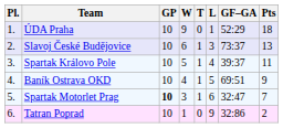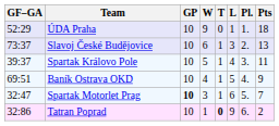 <table class="wikitable">
 <tr>
-<th>Pl.</th>
+<th>GF–GA</th>
 <th width="200">Team</th>
 <th>GP</th>
 <th>W</th>
 <th>T</th>
 <th>L</th>
-<th>GF–GA</th>
+<th>Pl.</th>
 <th>Pts</th>
 </tr>
 <tr bgcolor="#e6e6fa">
-<td>1.</td>
+<td>52:29</td>
 <td><a href='#'>ÚDA Praha</a></td>
 <td>10</td>
 <td>9</td>
 <td>0</td>
 <td>1</td>
-<td>52:29</td>
+<td>1.</td>
 <td>18</td>
 </tr>
 <tr bgcolor="#e6e6fa">
-<td>2.</td>
+<td>73:37</td>
 <td><a href='#'>Slavoj České Budějovice</a></td>
 <td>10</td>
 <td>6</td>
 <td>1</td>
 <td>3</td>
-<td>73:37</td>
+<td>2.</td>
 <td>13</td>
 </tr>
 <tr bgcolor="#f0f8ff">
-<td>3.</td>
+<td>39:37</td>
 <td><a href='#'>Spartak Královo Pole</a></td>
 <td>10</td>
 <td>5</td>
 <td>1</td>
 <td>4</td>
-<td>39:37</td>
+<td>3.</td>
 <td>11</td>
 </tr>
 <tr bgcolor="#f0f8ff">
-<td>4.</td>
+<td>69:51</td>
 <td><a href='#'>Baník Ostrava OKD</a></td>
 <td>10</td>
 <td>4</td>
 <td>1</td>
 <td>5</td>
-<td>69:51</td>
+<td>4.</td>
 <td>9</td>
 </tr>
 <tr bgcolor="#f0f8ff">
-<td>5.</td>
+<td>32:47</td>
 <td><a href='#'>Spartak Motorlet Prag</a></td>
 <td><strong>10</strong></td>
 <td>3</td>
 <td>1</td>
 <td>6</td>
-<td>32:47</td>
+<td>5.</td>
 <td>7</td>
 </tr>
 <tr bgcolor="#FFE1FF">
-<td>6.</td>
+<td>32:86</td>
 <td><a href='#'>Tatran Poprad</a></td>
 <td>10</td>
 <td>1</td>
-<td>0</td>
+<td><strong>0</strong></td>
 <td>9</td>
-<td>32:86</td>
+<td>6.</td>
 <td>2</td>
 </tr>
 </table>
